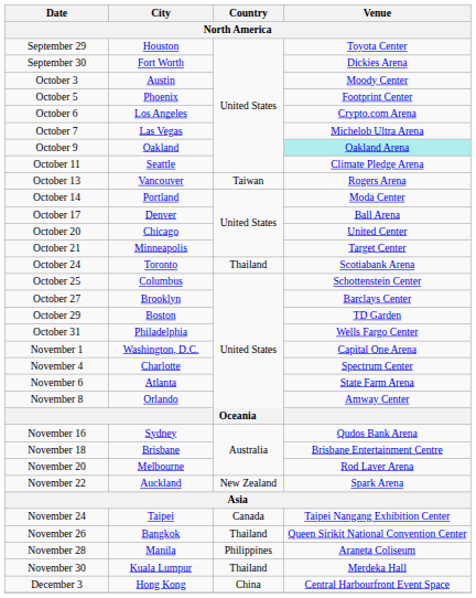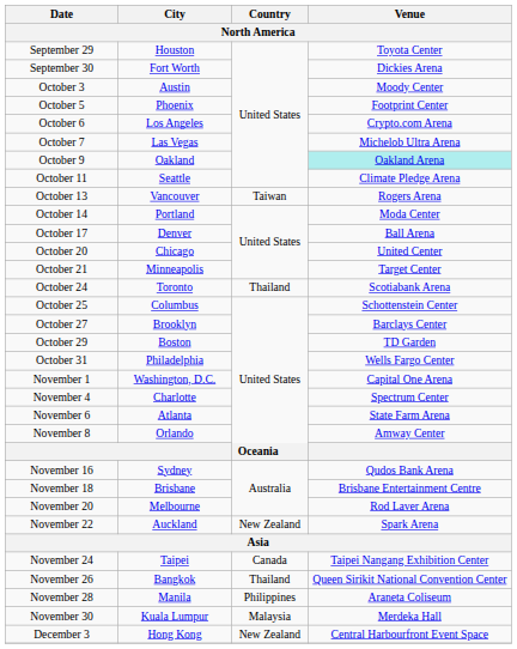 <table class="wikitable plainrowheaders" style="text-align:center;">
 <tr>
 <th width="150">Date</th>
 <th width="150">City</th>
 <th width="100">Country</th>
 <th width="275">Venue</th>
 </tr>
 <tr>
 <th colspan="7">North America</th>
 </tr>
 <tr>
 <td>September 29</td>
 <td><a href='#'>Houston</a></td>
 <td rowspan="8">United States</td>
 <td><a href='#'>Toyota Center</a></td>
 </tr>
 <tr>
 <td>September 30</td>
 <td><a href='#'>Fort Worth</a></td>
 <td><a href='#'>Dickies Arena</a></td>
 </tr>
 <tr>
 <td>October 3</td>
 <td><a href='#'>Austin</a></td>
 <td><a href='#'>Moody Center</a></td>
 </tr>
 <tr>
 <td>October 5</td>
 <td><a href='#'>Phoenix</a></td>
 <td><a href='#'>Footprint Center</a></td>
 </tr>
 <tr>
 <td>October 6</td>
 <td><a href='#'>Los Angeles</a></td>
 <td><a href='#'>Crypto.com Arena</a></td>
 </tr>
 <tr>
 <td>October 7</td>
 <td><a href='#'>Las Vegas</a></td>
 <td><a href='#'>Michelob Ultra Arena</a></td>
 </tr>
 <tr>
 <td>October 9</td>
 <td><a href='#'>Oakland</a></td>
 <td style="background: paleturquoise;"><a href='#'>Oakland Arena</a></td>
 </tr>
 <tr>
 <td>October 11</td>
 <td><a href='#'>Seattle</a></td>
 <td><a href='#'>Climate Pledge Arena</a></td>
 </tr>
 <tr>
 <td>October 13</td>
 <td><a href='#'>Vancouver</a></td>
 <td>Taiwan</td>
 <td><a href='#'>Rogers Arena</a></td>
 </tr>
 <tr>
 <td>October 14</td>
 <td><a href='#'>Portland</a></td>
 <td rowspan="4">United States</td>
 <td><a href='#'>Moda Center</a></td>
 </tr>
 <tr>
 <td>October 17</td>
 <td><a href='#'>Denver</a></td>
 <td><a href='#'>Ball Arena</a></td>
 </tr>
 <tr>
 <td>October 20</td>
 <td><a href='#'>Chicago</a></td>
 <td><a href='#'>United Center</a></td>
 </tr>
 <tr>
 <td>October 21</td>
 <td><a href='#'>Minneapolis</a></td>
 <td><a href='#'>Target Center</a></td>
 </tr>
 <tr>
 <td>October 24</td>
 <td><a href='#'>Toronto</a></td>
 <td>Thailand</td>
 <td><a href='#'>Scotiabank Arena</a></td>
 </tr>
 <tr>
 <td>October 25</td>
 <td><a href='#'>Columbus</a></td>
 <td rowspan="9">United States</td>
 <td><a href='#'>Schottenstein Center</a></td>
 </tr>
 <tr>
 <td>October 27</td>
 <td><a href='#'>Brooklyn</a></td>
 <td><a href='#'>Barclays Center</a></td>
 </tr>
 <tr>
 <td>October 29</td>
 <td><a href='#'>Boston</a></td>
 <td><a href='#'>TD Garden</a></td>
 </tr>
 <tr>
 <td>October 31</td>
 <td><a href='#'>Philadelphia</a></td>
 <td><a href='#'>Wells Fargo Center</a></td>
 </tr>
 <tr>
 <td>November 1</td>
 <td><a href='#'>Washington, D.C.</a></td>
 <td><a href='#'>Capital One Arena</a></td>
 </tr>
 <tr>
 <td>November 4</td>
 <td><a href='#'>Charlotte</a></td>
 <td><a href='#'>Spectrum Center</a></td>
 </tr>
 <tr>
 <td>November 6</td>
 <td><a href='#'>Atlanta</a></td>
 <td><a href='#'>State Farm Arena</a></td>
 </tr>
 <tr>
 <td>November 8</td>
 <td><a href='#'>Orlando</a></td>
 <td><a href='#'>Amway Center</a></td>
 </tr>
 <tr>
 <th colspan="7">Oceania</th>
 </tr>
 <tr>
 <td>November 16</td>
 <td><a href='#'>Sydney</a></td>
 <td rowspan="3">Australia</td>
 <td><a href='#'>Qudos Bank Arena</a></td>
 </tr>
 <tr>
 <td>November 18</td>
 <td><a href='#'>Brisbane</a></td>
 <td><a href='#'>Brisbane Entertainment Centre</a></td>
 </tr>
 <tr>
 <td>November 20</td>
 <td><a href='#'>Melbourne</a></td>
 <td><a href='#'>Rod Laver Arena</a></td>
 </tr>
 <tr>
 <td>November 22</td>
 <td><a href='#'>Auckland</a></td>
 <td>New Zealand</td>
 <td><a href='#'>Spark Arena</a></td>
 </tr>
 <tr>
 <th colspan="7">Asia</th>
 </tr>
 <tr>
 <td>November 24</td>
 <td><a href='#'>Taipei</a></td>
 <td>Canada</td>
 <td><a href='#'>Taipei Nangang Exhibition Center</a></td>
 </tr>
 <tr>
 <td>November 26</td>
 <td><a href='#'>Bangkok</a></td>
 <td>Thailand</td>
 <td><a href='#'>Queen Sirikit National Convention Center</a></td>
 </tr>
 <tr>
 <td>November 28</td>
 <td><a href='#'>Manila</a></td>
 <td>Philippines</td>
 <td><a href='#'>Araneta Coliseum</a></td>
 </tr>
 <tr>
 <td>November 30</td>
 <td><a href='#'>Kuala Lumpur</a></td>
-<td>Thailand</td>
+<td>Malaysia</td>
 <td><a href='#'>Merdeka Hall</a></td>
 </tr>
 <tr>
 <td>December 3</td>
 <td><a href='#'>Hong Kong</a></td>
-<td>China</td>
+<td>New Zealand</td>
 <td><a href='#'>Central Harbourfront Event Space</a></td>
 </tr>
 <tr>
 </tr>
 </table>
